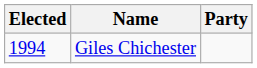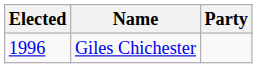 <table class="wikitable">
 <tr>
 <th>Elected</th>
 <th>Name</th>
 <th colspan=2>Party</th>
 </tr>
 <tr>
-<td><a href='#'>1994</a></td>
+<td><a href='#'>1996</a></td>
 <td><a href='#'>Giles Chichester</a></td>
 <td></td>
 </tr>
 </table>
